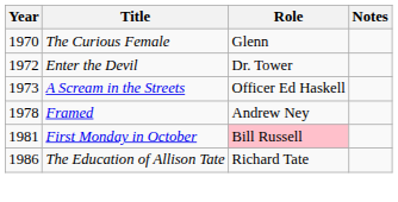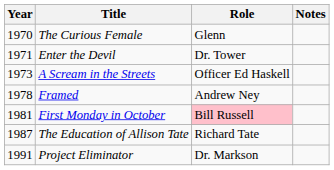 <table class="wikitable sortable">
 <tr>
 <th>Year</th>
 <th>Title</th>
 <th>Role</th>
 <th>Notes</th>
 </tr>
 <tr>
 <td>1970</td>
 <td><em>The Curious Female</em></td>
 <td>Glenn</td>
 <td></td>
 </tr>
 <tr>
-<td>1972</td>
+<td>1971</td>
 <td><em>Enter the Devil</em></td>
 <td>Dr. Tower</td>
 <td></td>
 </tr>
 <tr>
 <td>1973</td>
 <td><em><a href='#'>A Scream in the Streets</a></em></td>
 <td>Officer Ed Haskell</td>
 <td></td>
 </tr>
 <tr>
 <td>1978</td>
 <td><a href='#'><em>Framed</em></a></td>
 <td>Andrew Ney</td>
 <td></td>
 </tr>
 <tr>
 <td>1981</td>
 <td><a href='#'><em>First Monday in October</em></a></td>
 <td style="background: pink;">Bill Russell</td>
 <td></td>
 </tr>
 <tr>
-<td>1986</td>
+<td>1987</td>
 <td><em>The Education of Allison Tate</em></td>
 <td>Richard Tate</td>
 <td></td>
 </tr>
+<tr>
+<td>1991</td>
+<td><em>Project Eliminator</em></td>
+<td>Dr. Markson</td>
+<td></td>
+</tr>
 </table>
